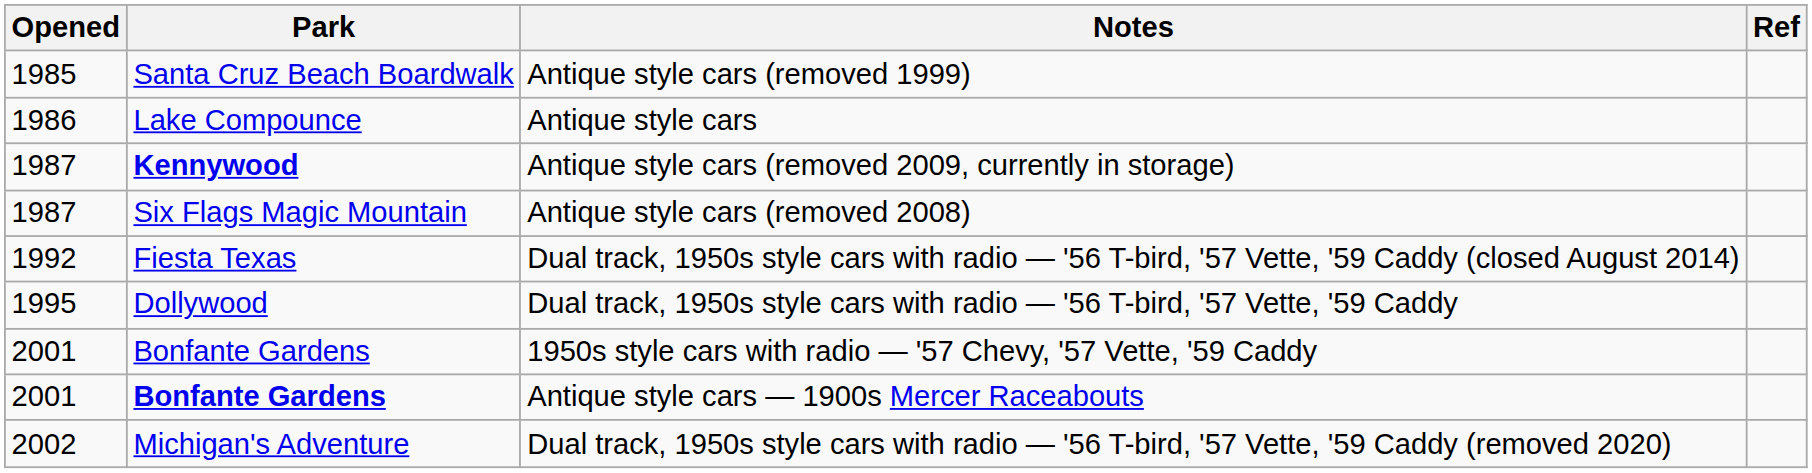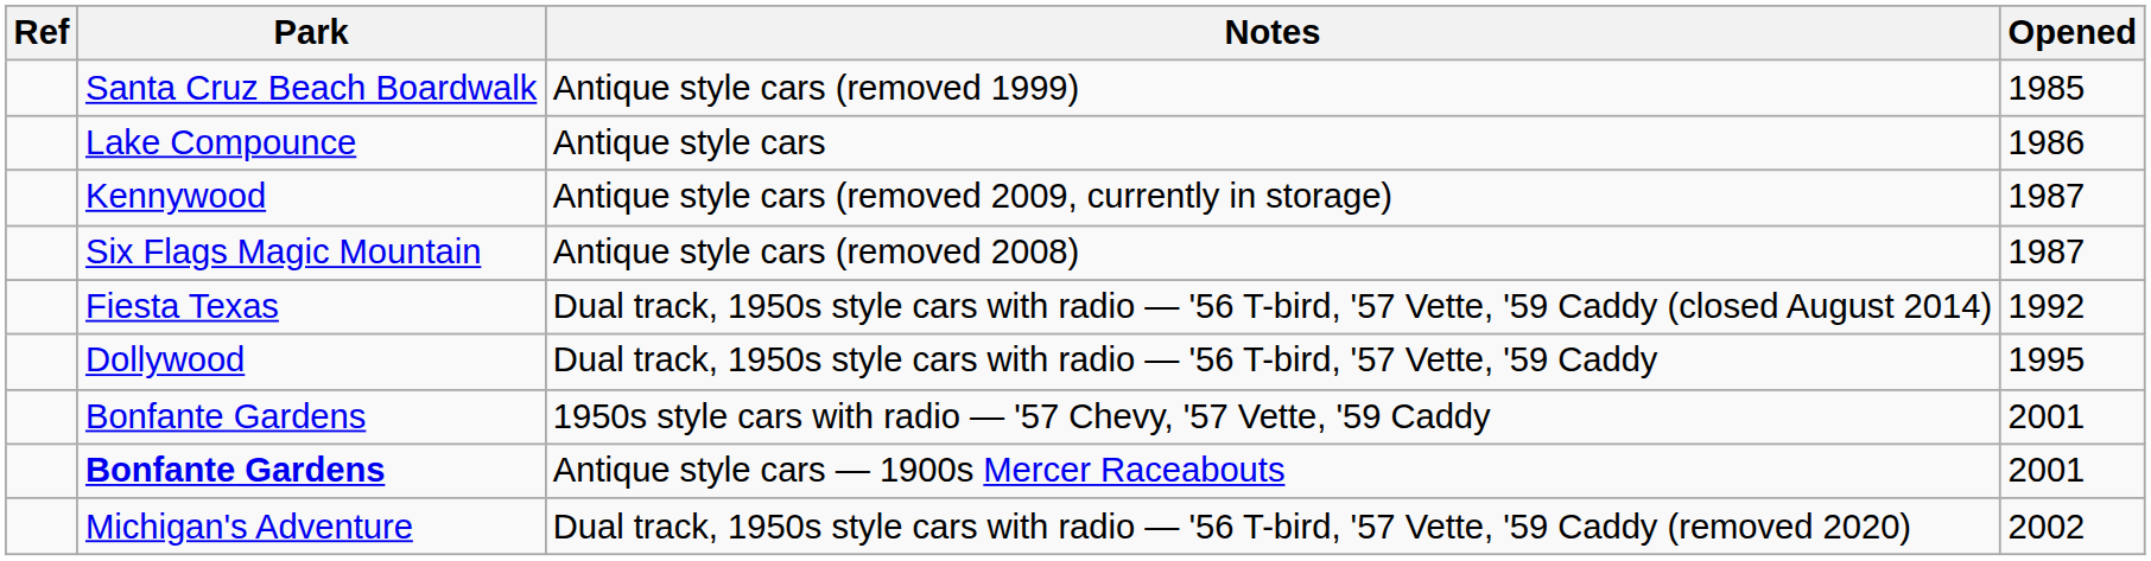 <table class= "wikitable sortable">
 <tr>
-<th>Opened</th>
+<th class="unsortable">Ref</th>
 <th>Park</th>
 <th class="unsortable">Notes</th>
-<th class="unsortable">Ref</th>
+<th>Opened</th>
 </tr>
 <tr>
-<td>1985</td>
+<td></td>
 <td><a href='#'>Santa Cruz Beach Boardwalk</a></td>
 <td>Antique style cars (removed 1999)</td>
-<td></td>
+<td>1985</td>
 </tr>
 <tr>
-<td>1986</td>
+<td></td>
 <td><a href='#'>Lake Compounce</a></td>
 <td>Antique style cars</td>
-<td></td>
+<td>1986</td>
 </tr>
 <tr>
+<td></td>
+<td><a href='#'>Kennywood</a></td>
+<td>Antique style cars (removed 2009, currently in storage)</td>
 <td>1987</td>
-<td><strong><a href='#'>Kennywood</a></strong></td>
-<td>Antique style cars (removed 2009, currently in storage)</td>
-<td></td>
 </tr>
 <tr>
-<td>1987</td>
+<td></td>
 <td><a href='#'>Six Flags Magic Mountain</a></td>
 <td>Antique style cars (removed 2008)</td>
-<td></td>
+<td>1987</td>
 </tr>
 <tr>
-<td>1992</td>
+<td></td>
 <td><a href='#'>Fiesta Texas</a></td>
 <td>Dual track, 1950s style cars with radio — '56 T-bird, '57 Vette, '59 Caddy (closed August 2014)</td>
-<td></td>
+<td>1992</td>
 </tr>
 <tr>
-<td>1995</td>
+<td></td>
 <td><a href='#'>Dollywood</a></td>
 <td>Dual track, 1950s style cars with radio — '56 T-bird, '57 Vette, '59 Caddy</td>
-<td></td>
+<td>1995</td>
 </tr>
 <tr>
-<td>2001</td>
+<td></td>
 <td><a href='#'>Bonfante Gardens</a></td>
 <td>1950s style cars with radio — '57 Chevy, '57 Vette, '59 Caddy</td>
-<td></td>
+<td>2001</td>
 </tr>
 <tr>
-<td>2001</td>
+<td></td>
 <td><strong><a href='#'>Bonfante Gardens</a></strong></td>
 <td>Antique style cars — 1900s <a href='#'>Mercer Raceabouts</a></td>
-<td></td>
+<td>2001</td>
 </tr>
 <tr>
-<td>2002</td>
+<td></td>
 <td><a href='#'>Michigan's Adventure</a></td>
 <td>Dual track, 1950s style cars with radio — '56 T-bird, '57 Vette, '59 Caddy (removed 2020)</td>
-<td></td>
+<td>2002</td>
 </tr>
 </table>
